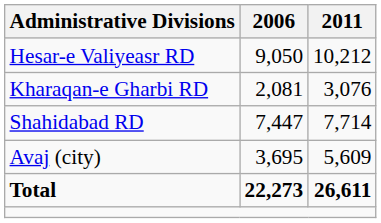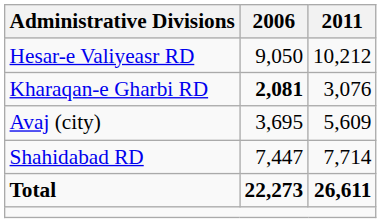 <table class="wikitable">
 <tr>
 <th>Administrative Divisions</th>
 <th>2006</th>
 <th>2011</th>
 </tr>
 <tr>
 <td><a href='#'>Hesar-e Valiyeasr RD</a></td>
 <td style="text-align: right;">9,050</td>
 <td style="text-align: right;">10,212</td>
 </tr>
 <tr>
 <td><a href='#'>Kharaqan-e Gharbi RD</a></td>
-<td style="text-align: right;">2,081</td>
+<td style="text-align: right;"><strong>2,081</strong></td>
 <td style="text-align: right;">3,076</td>
+</tr>
+<tr>
+<td><a href='#'>Avaj</a> (city)</td>
+<td style="text-align: right;">3,695</td>
+<td style="text-align: right;">5,609</td>
 </tr>
 <tr>
 <td><a href='#'>Shahidabad RD</a></td>
 <td style="text-align: right;">7,447</td>
 <td style="text-align: right;">7,714</td>
-</tr>
-<tr>
-<td><a href='#'>Avaj</a> (city)</td>
-<td style="text-align: right;">3,695</td>
-<td style="text-align: right;">5,609</td>
 </tr>
 <tr>
 <td><strong>Total</strong></td>
 <td style="text-align: right;"><strong>22,273</strong></td>
 <td style="text-align: right;"><strong>26,611</strong></td>
 </tr>
 <tr>
 <td colspan=3></td>
 </tr>
 </table>
